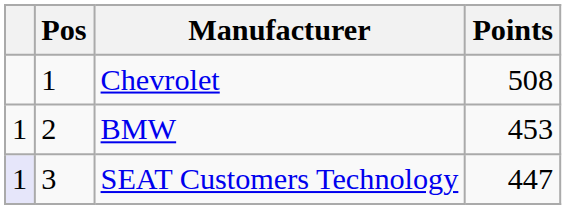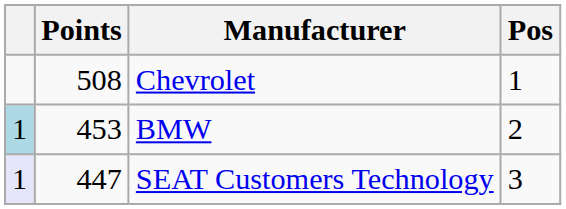 <table class="wikitable" style="font-size: 95%;">
 <tr>
 <th></th>
+<th>Points</th>
+<th>Manufacturer</th>
 <th>Pos</th>
-<th>Manufacturer</th>
-<th>Points</th>
 </tr>
 <tr>
 <td align="left"></td>
+<td align="right">508</td>
+<td> <a href='#'>Chevrolet</a></td>
 <td>1</td>
-<td> <a href='#'>Chevrolet</a></td>
-<td align="right">508</td>
 </tr>
 <tr>
-<td align="left"> 1</td>
+<td align="left" style="background: lightblue;"> 1</td>
+<td align="right">453</td>
+<td> <a href='#'>BMW</a></td>
 <td>2</td>
-<td> <a href='#'>BMW</a></td>
-<td align="right">453</td>
 </tr>
 <tr>
 <td align="left" style="background: lavender;"> 1</td>
+<td align="right">447</td>
+<td> <a href='#'>SEAT Customers Technology</a></td>
 <td>3</td>
-<td> <a href='#'>SEAT Customers Technology</a></td>
-<td align="right">447</td>
 </tr>
 </table>
